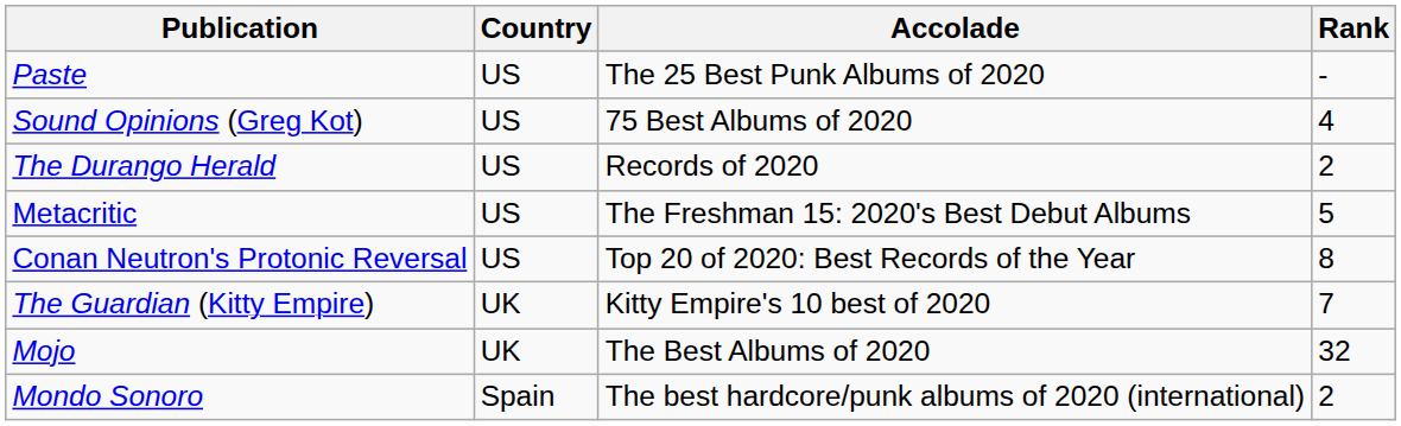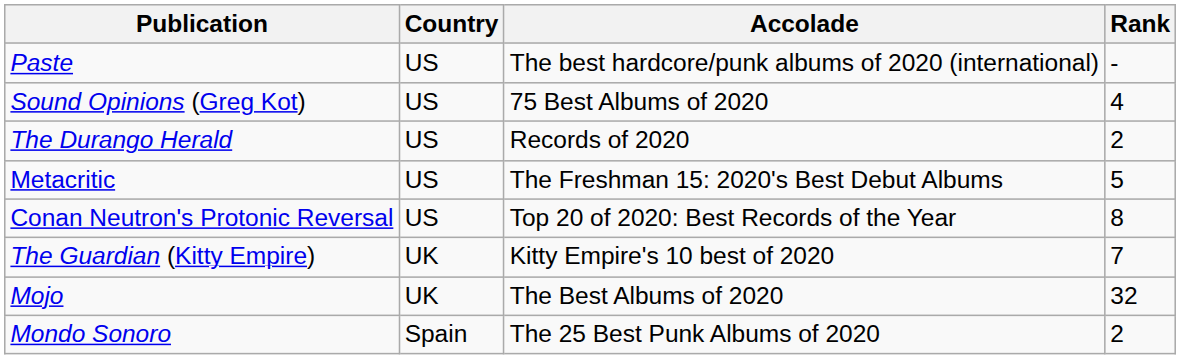 <table class="wikitable sortable">
 <tr>
 <th>Publication</th>
 <th>Country</th>
 <th>Accolade</th>
 <th>Rank</th>
 </tr>
 <tr>
 <td><a href='#'><em>Paste</em></a></td>
 <td>US</td>
-<td>The 25 Best Punk Albums of 2020</td>
+<td>The best hardcore/punk albums of 2020 (international)</td>
 <td>-</td>
 </tr>
 <tr>
 <td><em><a href='#'>Sound Opinions</a></em> (<a href='#'>Greg Kot</a>)</td>
 <td>US</td>
 <td>75 Best Albums of 2020</td>
 <td>4</td>
 </tr>
 <tr>
 <td><em><a href='#'>The Durango Herald</a></em></td>
 <td>US</td>
 <td>Records of 2020</td>
 <td>2</td>
 </tr>
 <tr>
 <td><a href='#'>Metacritic</a></td>
 <td>US</td>
 <td>The Freshman 15: 2020's Best Debut Albums</td>
 <td>5</td>
 </tr>
 <tr>
 <td><a href='#'>Conan Neutron's Protonic Reversal</a></td>
 <td>US</td>
 <td>Top 20 of 2020: Best Records of the Year</td>
 <td>8</td>
 </tr>
 <tr>
 <td><em><a href='#'>The Guardian</a></em> (<a href='#'>Kitty Empire</a>)</td>
 <td>UK</td>
 <td>Kitty Empire's 10 best of 2020</td>
 <td>7</td>
 </tr>
 <tr>
 <td><a href='#'><em>Mojo</em></a></td>
 <td>UK</td>
 <td>The Best Albums of 2020</td>
 <td>32</td>
 </tr>
 <tr>
 <td><em><a href='#'>Mondo Sonoro</a></em></td>
 <td>Spain</td>
-<td>The best hardcore/punk albums of 2020 (international)</td>
+<td>The 25 Best Punk Albums of 2020</td>
 <td>2</td>
 </tr>
 </table>
